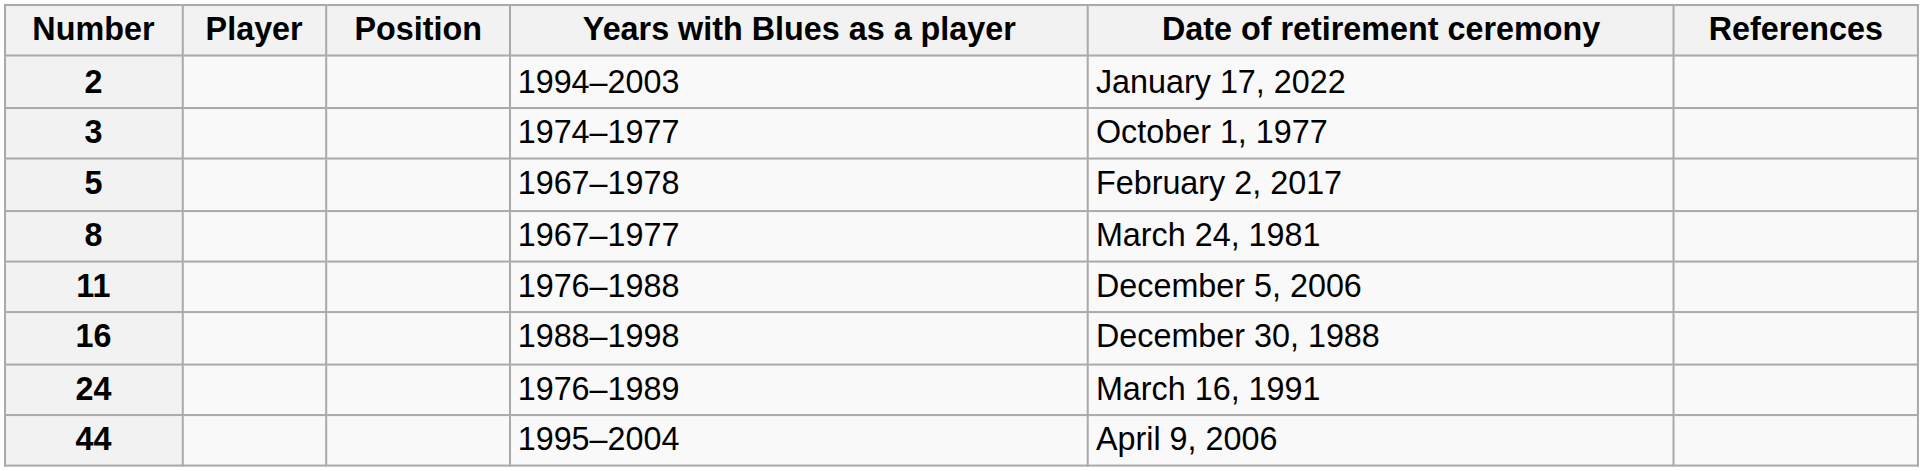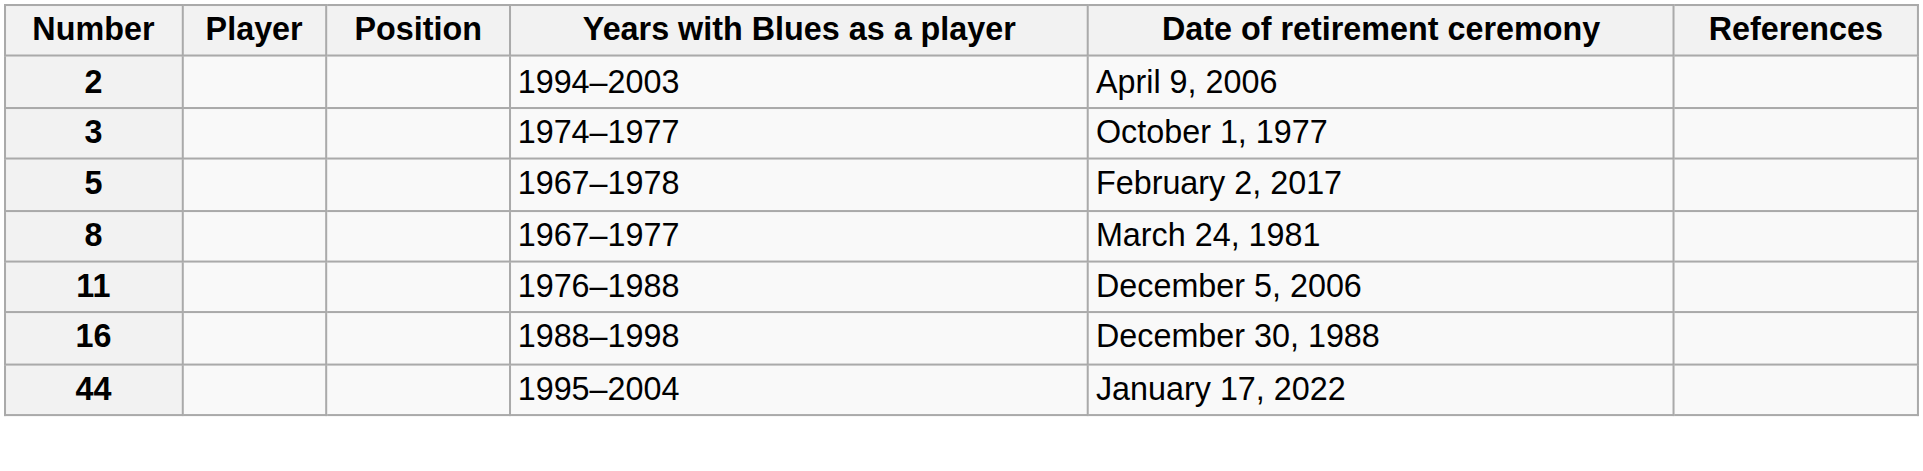 <table class="wikitable sortable" width="75%">
 <tr>
 <th scope="col">Number</th>
 <th scope="col">Player</th>
 <th scope="col">Position</th>
 <th scope="col">Years with Blues as a player</th>
 <th scope="col">Date of retirement ceremony</th>
 <th scope="col" class="unsortable">References</th>
 </tr>
 <tr>
 <th scope="row">2</th>
 <td></td>
 <td></td>
 <td>1994–2003</td>
-<td>January 17, 2022</td>
+<td>April 9, 2006</td>
 <td></td>
 </tr>
 <tr>
 <th scope="row">3</th>
 <td></td>
 <td></td>
 <td>1974–1977</td>
 <td>October 1, 1977</td>
 <td></td>
 </tr>
 <tr>
 <th scope="row">5</th>
 <td></td>
 <td></td>
 <td>1967–1978</td>
 <td>February 2, 2017</td>
 <td></td>
 </tr>
 <tr>
 <th scope="row">8</th>
 <td></td>
 <td></td>
 <td>1967–1977</td>
 <td>March 24, 1981</td>
 <td></td>
 </tr>
 <tr>
 <th scope="row">11</th>
 <td></td>
 <td></td>
 <td>1976–1988</td>
 <td>December 5, 2006</td>
 <td></td>
 </tr>
 <tr>
 <th scope="row">16</th>
 <td></td>
 <td></td>
 <td>1988–1998</td>
 <td>December 30, 1988</td>
 <td></td>
 </tr>
 <tr>
-<th scope="row">24</th>
-<td></td>
-<td></td>
-<td>1976–1989</td>
-<td>March 16, 1991</td>
-<td></td>
-</tr>
-<tr>
 <th scope="row">44</th>
 <td></td>
 <td></td>
 <td>1995–2004</td>
-<td>April 9, 2006</td>
+<td>January 17, 2022</td>
 <td></td>
 </tr>
 </table>
